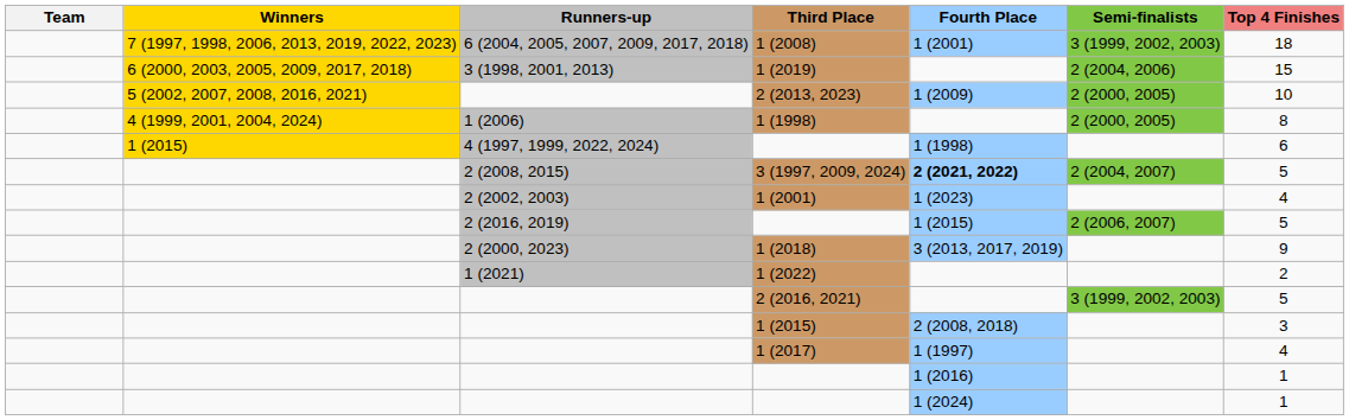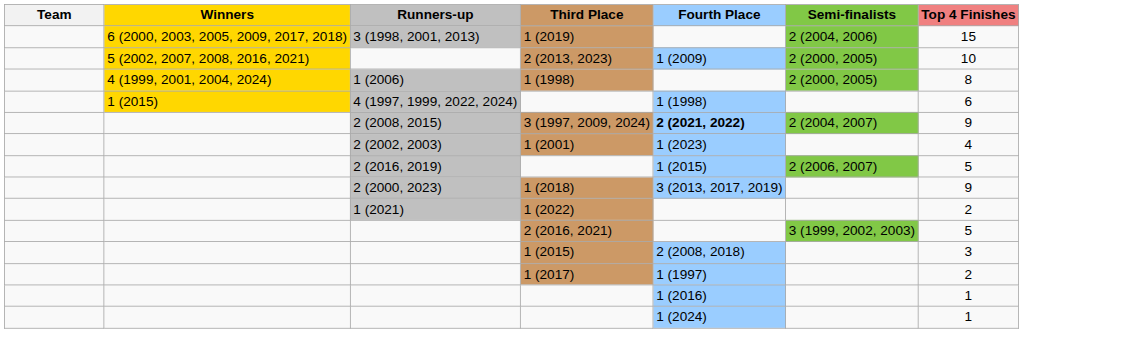 <table class="wikitable">
 <tr>
 <th width=110>Team</th>
 <th style="background-color:gold;">Winners</th>
 <th style="background-color:silver;">Runners-up</th>
 <th style="background-color:#cc9966;">Third Place</th>
 <th style="background-color:#9acdff;">Fourth Place</th>
 <th style="background-color:#81c846;">Semi-finalists</th>
 <th style="background-color:#F08080">Top 4 Finishes</th>
-</tr>
-<tr>
-<td></td>
-<td bgcolor=gold>7 (1997, 1998, 2006, 2013, 2019, 2022, 2023)</td>
-<td bgcolor=silver>6 (2004, 2005, 2007, 2009, 2017, 2018)</td>
-<td bgcolor=cc9966>1 (2008)</td>
-<td bgcolor=#9acdff>1 (2001)</td>
-<td bgcolor=#81c846>3 (1999, 2002, 2003)</td>
-<td align=center>18</td>
 </tr>
 <tr>
 <td></td>
 <td bgcolor=gold>6 (2000, 2003, 2005, 2009, 2017, 2018)</td>
 <td bgcolor=silver>3 (1998, 2001, 2013)</td>
 <td bgcolor=cc9966>1 (2019)</td>
 <td></td>
 <td bgcolor=#81c846>2 (2004, 2006)</td>
 <td align=center>15</td>
 </tr>
 <tr>
 <td></td>
 <td bgcolor=gold>5 (2002, 2007, 2008, 2016, 2021)</td>
 <td></td>
 <td bgcolor=cc9966>2 (2013, 2023)</td>
 <td bgcolor=#9acdff>1 (2009)</td>
 <td bgcolor=#81c846>2 (2000, 2005)</td>
 <td align=center>10</td>
 </tr>
 <tr>
 <td></td>
 <td bgcolor=gold>4 (1999, 2001, 2004, 2024)</td>
 <td bgcolor=silver>1 (2006)</td>
 <td bgcolor=cc9966>1 (1998)</td>
 <td></td>
 <td bgcolor=#81c846>2 (2000, 2005)</td>
 <td align=center>8</td>
 </tr>
 <tr>
 <td></td>
 <td bgcolor=gold>1 (2015)</td>
 <td bgcolor=silver>4 (1997, 1999, 2022, 2024)</td>
 <td></td>
 <td bgcolor=#9acdff>1 (1998)</td>
 <td></td>
 <td align=center>6</td>
 </tr>
 <tr>
 <td></td>
 <td></td>
 <td bgcolor=silver>2 (2008, 2015)</td>
 <td bgcolor=cc9966>3 (1997, 2009, 2024)</td>
 <td bgcolor=#9acdff><strong>2 (2021, 2022)</strong></td>
 <td bgcolor=#81c846>2 (2004, 2007)</td>
-<td align=center>5</td>
+<td align=center>9</td>
 </tr>
 <tr>
 <td></td>
 <td></td>
 <td bgcolor=silver>2 (2002, 2003)</td>
 <td bgcolor=cc9966>1 (2001)</td>
 <td bgcolor=#9acdff>1 (2023)</td>
 <td></td>
 <td align=center>4</td>
 </tr>
 <tr>
 <td></td>
 <td></td>
 <td bgcolor=silver>2 (2016, 2019)</td>
 <td></td>
 <td bgcolor=#9acdff>1 (2015)</td>
 <td bgcolor=#81c846>2 (2006, 2007)</td>
 <td align=center>5</td>
 </tr>
 <tr>
 <td></td>
 <td></td>
 <td bgcolor=silver>2 (2000, 2023)</td>
 <td bgcolor=cc9966>1 (2018)</td>
 <td bgcolor=#9acdff>3 (2013, 2017, 2019)</td>
 <td></td>
 <td align=center>9</td>
 </tr>
 <tr>
 <td></td>
 <td></td>
 <td bgcolor=silver>1 (2021)</td>
 <td bgcolor=cc9966>1 (2022)</td>
 <td></td>
 <td></td>
 <td align=center>2</td>
 </tr>
 <tr>
 <td></td>
 <td></td>
 <td></td>
 <td bgcolor=cc9966>2 (2016, 2021)</td>
 <td></td>
 <td bgcolor=#81c846>3 (1999, 2002, 2003)</td>
 <td align=center>5</td>
 </tr>
 <tr>
 <td></td>
 <td></td>
 <td></td>
 <td bgcolor=cc9966>1 (2015)</td>
 <td bgcolor=#9acdff>2 (2008, 2018)</td>
 <td></td>
 <td align=center>3</td>
 </tr>
 <tr>
 <td></td>
 <td></td>
 <td></td>
 <td bgcolor=cc9966>1 (2017)</td>
 <td bgcolor=#9acdff>1 (1997)</td>
 <td></td>
-<td align=center>4</td>
+<td align=center>2</td>
 </tr>
 <tr>
 <td></td>
 <td></td>
 <td></td>
 <td></td>
 <td bgcolor=#9acdff>1 (2016)</td>
 <td></td>
 <td align=center>1</td>
 </tr>
 <tr>
 <td></td>
 <td></td>
 <td></td>
 <td></td>
 <td bgcolor=#9acdff>1 (2024)</td>
 <td></td>
 <td align=center>1</td>
 </tr>
 </table>
